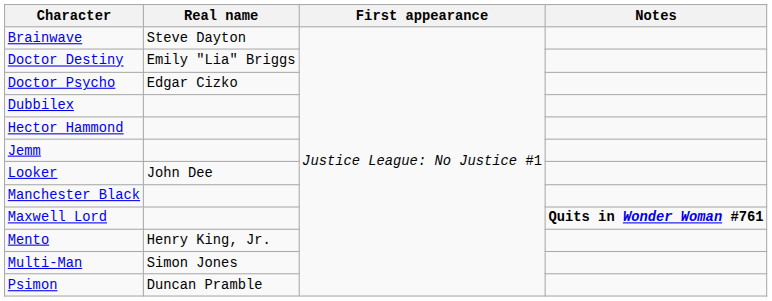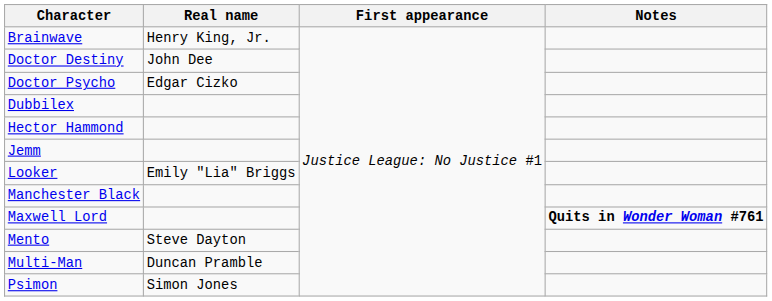 <table class="wikitable">
 <tr>
 <th>Character</th>
 <th>Real name</th>
 <th>First appearance</th>
 <th>Notes</th>
 </tr>
 <tr>
 <td><a href='#'>Brainwave</a></td>
-<td>Steve Dayton</td>
+<td>Henry King, Jr.</td>
 <td rowspan="12"><em>Justice League: No Justice</em> #1</td>
 <td></td>
 </tr>
 <tr>
 <td><a href='#'>Doctor Destiny</a></td>
-<td>Emily "Lia" Briggs</td>
+<td>John Dee</td>
 <td></td>
 </tr>
 <tr>
 <td><a href='#'>Doctor Psycho</a></td>
 <td>Edgar Cizko</td>
 <td></td>
 </tr>
 <tr>
 <td><a href='#'>Dubbilex</a></td>
 <td></td>
 <td></td>
 </tr>
 <tr>
 <td><a href='#'>Hector Hammond</a></td>
 <td></td>
 <td></td>
 </tr>
 <tr>
 <td><a href='#'>Jemm</a></td>
 <td></td>
 <td></td>
 </tr>
 <tr>
 <td><a href='#'>Looker</a></td>
-<td>John Dee</td>
+<td>Emily "Lia" Briggs</td>
 <td></td>
 </tr>
 <tr>
 <td><a href='#'>Manchester Black</a></td>
 <td></td>
 <td></td>
 </tr>
 <tr>
 <td><a href='#'>Maxwell Lord</a></td>
 <td></td>
 <td><strong>Quits in <a href='#'><em>Wonder Woman</em></a> #761</strong></td>
 </tr>
 <tr>
 <td><a href='#'>Mento</a></td>
-<td>Henry King, Jr.</td>
+<td>Steve Dayton</td>
 <td></td>
 </tr>
 <tr>
 <td><a href='#'>Multi-Man</a></td>
-<td>Simon Jones</td>
+<td>Duncan Pramble</td>
 <td></td>
 </tr>
 <tr>
 <td><a href='#'>Psimon</a></td>
-<td>Duncan Pramble</td>
+<td>Simon Jones</td>
 <td></td>
 </tr>
 </table>
